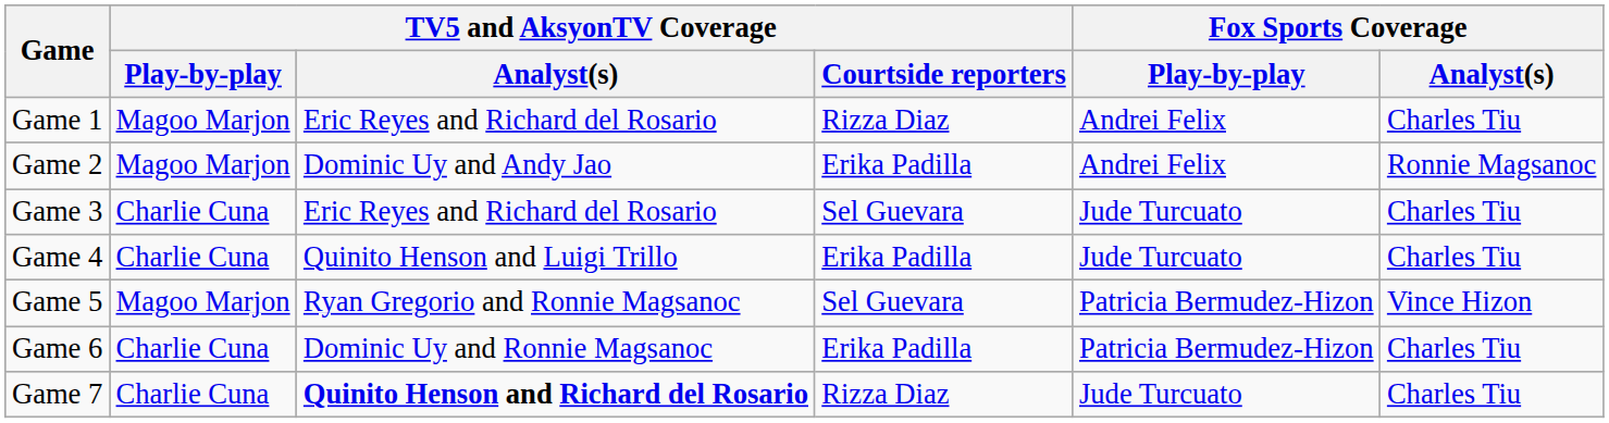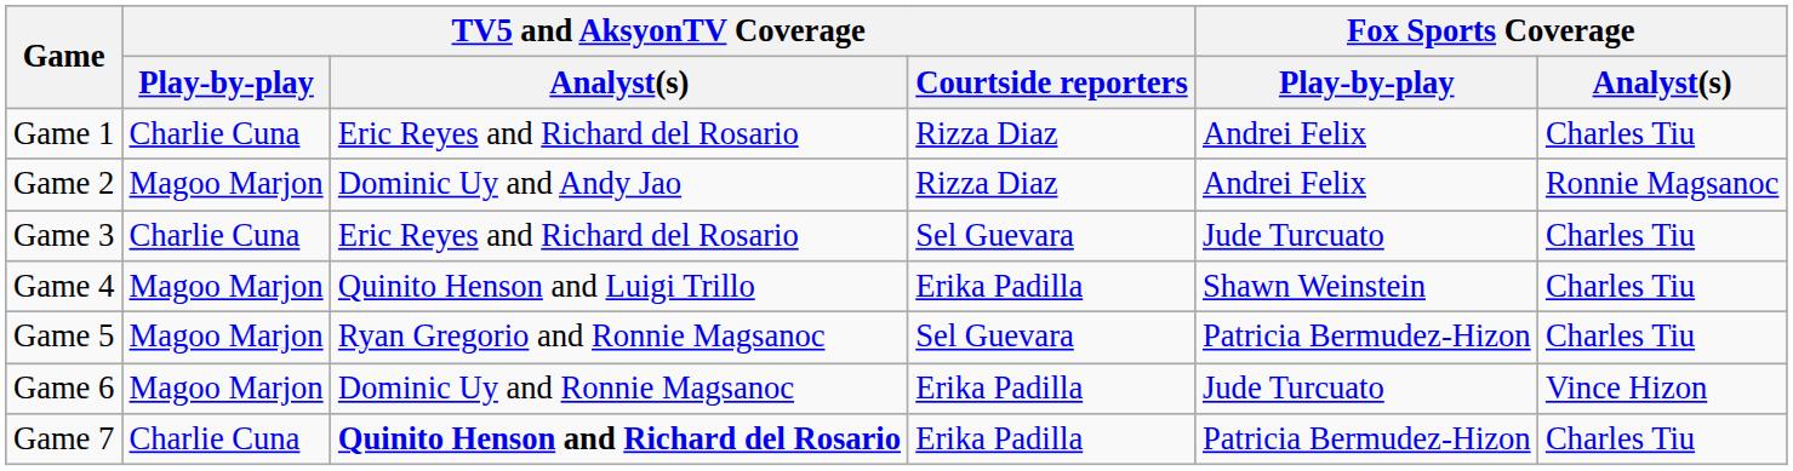 <table class=wikitable>
 <tr>
 <th rowspan=2>Game</th>
 <th colspan=3><a href='#'>TV5</a> and <a href='#'>AksyonTV</a> Coverage</th>
 <th colspan=2><a href='#'>Fox Sports</a> Coverage</th>
 </tr>
 <tr>
 <th><a href='#'>Play-by-play</a></th>
 <th><a href='#'>Analyst</a>(s)</th>
 <th><a href='#'>Courtside reporters</a></th>
 <th><a href='#'>Play-by-play</a></th>
 <th><a href='#'>Analyst</a>(s)</th>
 </tr>
 <tr>
 <td>Game 1</td>
-<td><a href='#'>Magoo Marjon</a></td>
+<td><a href='#'>Charlie Cuna</a></td>
 <td><a href='#'>Eric Reyes</a> and <a href='#'>Richard del Rosario</a></td>
 <td><a href='#'>Rizza Diaz</a></td>
 <td><a href='#'>Andrei Felix</a></td>
 <td><a href='#'>Charles Tiu</a></td>
 </tr>
 <tr>
 <td>Game 2</td>
 <td><a href='#'>Magoo Marjon</a></td>
 <td><a href='#'>Dominic Uy</a> and <a href='#'>Andy Jao</a></td>
-<td><a href='#'>Erika Padilla</a></td>
+<td><a href='#'>Rizza Diaz</a></td>
 <td><a href='#'>Andrei Felix</a></td>
 <td><a href='#'>Ronnie Magsanoc</a></td>
 </tr>
 <tr>
 <td>Game 3</td>
 <td><a href='#'>Charlie Cuna</a></td>
 <td><a href='#'>Eric Reyes</a> and <a href='#'>Richard del Rosario</a></td>
 <td><a href='#'>Sel Guevara</a></td>
 <td><a href='#'>Jude Turcuato</a></td>
 <td><a href='#'>Charles Tiu</a></td>
 </tr>
 <tr>
 <td>Game 4</td>
-<td><a href='#'>Charlie Cuna</a></td>
+<td><a href='#'>Magoo Marjon</a></td>
 <td><a href='#'>Quinito Henson</a> and <a href='#'>Luigi Trillo</a></td>
 <td><a href='#'>Erika Padilla</a></td>
-<td><a href='#'>Jude Turcuato</a></td>
+<td><a href='#'>Shawn Weinstein</a></td>
 <td><a href='#'>Charles Tiu</a></td>
 </tr>
 <tr>
 <td>Game 5</td>
 <td><a href='#'>Magoo Marjon</a></td>
 <td><a href='#'>Ryan Gregorio</a> and <a href='#'>Ronnie Magsanoc</a></td>
 <td><a href='#'>Sel Guevara</a></td>
 <td><a href='#'>Patricia Bermudez-Hizon</a></td>
-<td><a href='#'>Vince Hizon</a></td>
+<td><a href='#'>Charles Tiu</a></td>
 </tr>
 <tr>
 <td>Game 6</td>
-<td><a href='#'>Charlie Cuna</a></td>
+<td><a href='#'>Magoo Marjon</a></td>
 <td><a href='#'>Dominic Uy</a> and <a href='#'>Ronnie Magsanoc</a></td>
 <td><a href='#'>Erika Padilla</a></td>
-<td><a href='#'>Patricia Bermudez-Hizon</a></td>
-<td><a href='#'>Charles Tiu</a></td>
+<td><a href='#'>Jude Turcuato</a></td>
+<td><a href='#'>Vince Hizon</a></td>
 </tr>
 <tr>
 <td>Game 7</td>
 <td><a href='#'>Charlie Cuna</a></td>
 <td><strong><a href='#'>Quinito Henson</a> and <a href='#'>Richard del Rosario</a></strong></td>
-<td><a href='#'>Rizza Diaz</a></td>
-<td><a href='#'>Jude Turcuato</a></td>
+<td><a href='#'>Erika Padilla</a></td>
+<td><a href='#'>Patricia Bermudez-Hizon</a></td>
 <td><a href='#'>Charles Tiu</a></td>
 </tr>
 </table>
